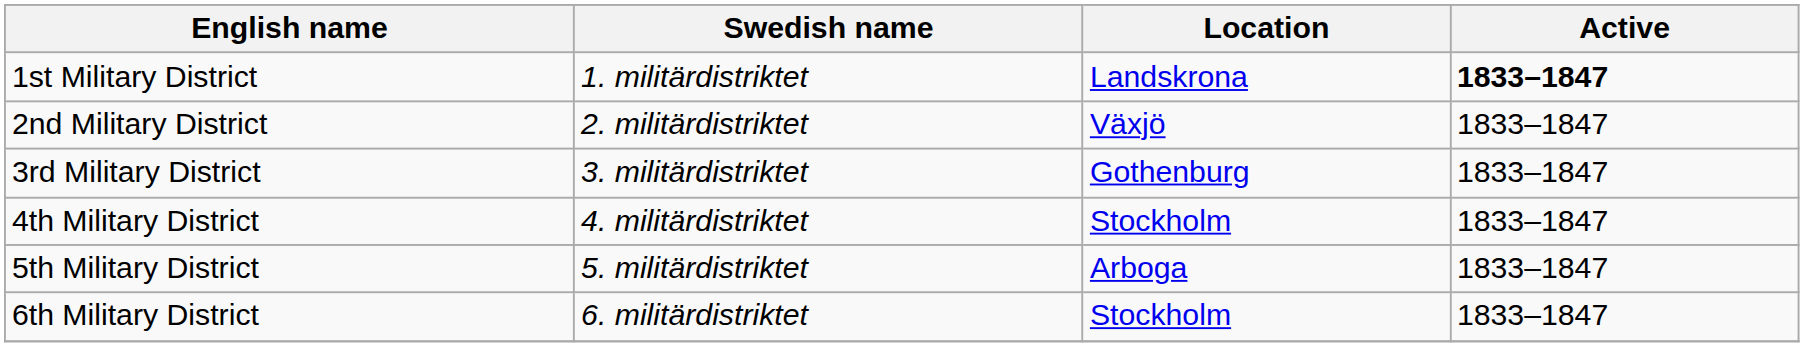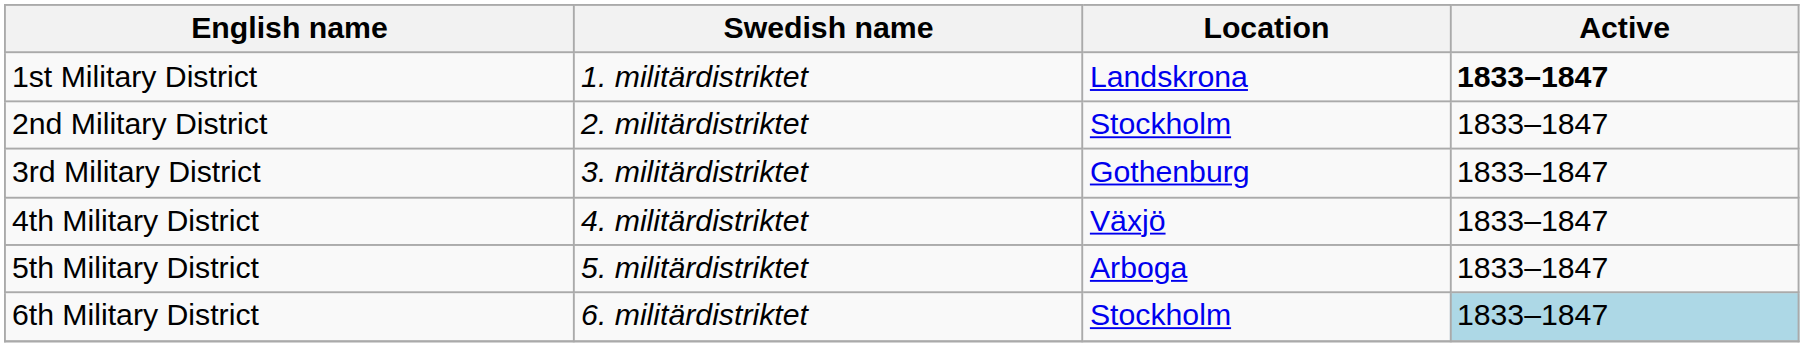 <table class="wikitable" width= "60%">
 <tr>
 <th>English name</th>
 <th>Swedish name</th>
 <th>Location</th>
 <th>Active</th>
 </tr>
 <tr>
 <td>1st Military District</td>
 <td><em>1. militärdistriktet</em></td>
 <td><a href='#'>Landskrona</a></td>
 <td><strong>1833–1847</strong></td>
 </tr>
 <tr>
 <td>2nd Military District</td>
 <td><em>2. militärdistriktet</em></td>
-<td><a href='#'>Växjö</a></td>
+<td><a href='#'>Stockholm</a></td>
 <td>1833–1847</td>
 </tr>
 <tr>
 <td>3rd Military District</td>
 <td><em>3. militärdistriktet</em></td>
 <td><a href='#'>Gothenburg</a></td>
 <td>1833–1847</td>
 </tr>
 <tr>
 <td>4th Military District</td>
 <td><em>4. militärdistriktet</em></td>
-<td><a href='#'>Stockholm</a></td>
+<td><a href='#'>Växjö</a></td>
 <td>1833–1847</td>
 </tr>
 <tr>
 <td>5th Military District</td>
 <td><em>5. militärdistriktet</em></td>
 <td><a href='#'>Arboga</a></td>
 <td>1833–1847</td>
 </tr>
 <tr>
 <td>6th Military District</td>
 <td><em>6. militärdistriktet</em></td>
 <td><a href='#'>Stockholm</a></td>
-<td>1833–1847</td>
+<td style="background: lightblue;">1833–1847</td>
 </tr>
 <tr>
 </tr>
 </table>
